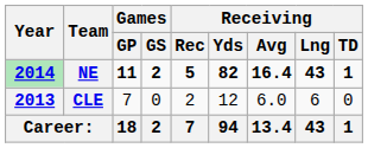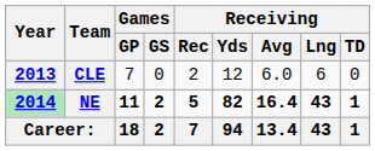 <table class=wikitable style="text-align:center;">
 <tr>
 <th rowspan="2">Year</th>
 <th rowspan="2">Team</th>
 <th colspan="2">Games</th>
 <th colspan="5">Receiving</th>
 </tr>
 <tr>
 <th>GP</th>
 <th>GS</th>
 <th>Rec</th>
 <th>Yds</th>
 <th>Avg</th>
 <th>Lng</th>
 <th>TD</th>
 </tr>
 <tr>
+<th><a href='#'>2013</a></th>
+<th><a href='#'>CLE</a></th>
+<td>7</td>
+<td>0</td>
+<td>2</td>
+<td>12</td>
+<td>6.0</td>
+<td>6</td>
+<td>0</td>
+</tr>
+<tr>
 <th style="background:#afe6ba; width:3em;"><a href='#'>2014</a></th>
 <th><a href='#'>NE</a></th>
 <td><strong>11</strong></td>
 <td><strong>2</strong></td>
 <td><strong>5</strong></td>
 <td><strong>82</strong></td>
 <td><strong>16.4</strong></td>
 <td><strong>43</strong></td>
 <td><strong>1</strong></td>
-</tr>
-<tr>
-<th><a href='#'>2013</a></th>
-<th><a href='#'>CLE</a></th>
-<td>7</td>
-<td>0</td>
-<td>2</td>
-<td>12</td>
-<td>6.0</td>
-<td>6</td>
-<td>0</td>
 </tr>
 <tr>
 <th colspan="2">Career:</th>
 <th>18</th>
 <th>2</th>
 <th>7</th>
 <th>94</th>
 <th>13.4</th>
 <th>43</th>
 <th>1</th>
 </tr>
 </table>
